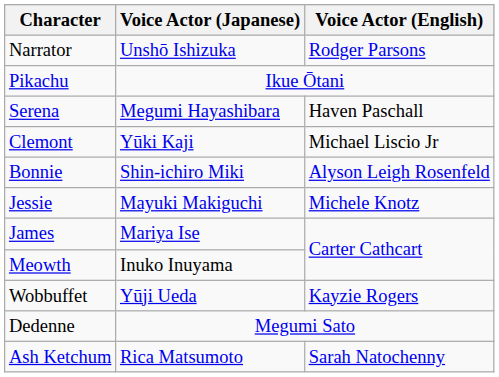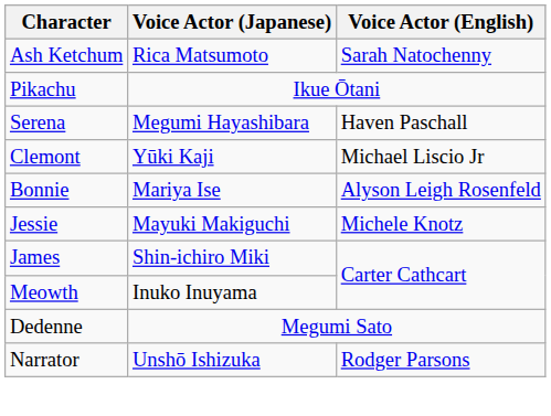 <table class="wikitable" style="margin:0; font-size:95%;">
 <tr style="background:#ccc; text-align:center;">
 <th>Character</th>
 <th>Voice Actor (Japanese)</th>
 <th>Voice Actor (English)</th>
 </tr>
 <tr>
-<td>Narrator</td>
-<td><a href='#'>Unshō Ishizuka</a></td>
-<td><a href='#'>Rodger Parsons</a></td>
+<td><a href='#'>Ash Ketchum</a></td>
+<td><a href='#'>Rica Matsumoto</a></td>
+<td><a href='#'>Sarah Natochenny</a></td>
 </tr>
 <tr>
 <td><a href='#'>Pikachu</a></td>
 <td colspan="2" style="text-align:center;"><a href='#'>Ikue Ōtani</a></td>
 </tr>
 <tr>
 <td><a href='#'>Serena</a></td>
 <td><a href='#'>Megumi Hayashibara</a></td>
 <td>Haven Paschall</td>
 </tr>
 <tr>
 <td><a href='#'>Clemont</a></td>
 <td><a href='#'>Yūki Kaji</a></td>
 <td>Michael Liscio Jr</td>
 </tr>
 <tr>
 <td><a href='#'>Bonnie</a></td>
-<td><a href='#'>Shin-ichiro Miki</a></td>
+<td><a href='#'>Mariya Ise</a></td>
 <td><a href='#'>Alyson Leigh Rosenfeld</a></td>
 </tr>
 <tr>
 <td><a href='#'>Jessie</a></td>
 <td><a href='#'>Mayuki Makiguchi</a></td>
 <td><a href='#'>Michele Knotz</a></td>
 </tr>
 <tr>
 <td><a href='#'>James</a></td>
-<td><a href='#'>Mariya Ise</a></td>
+<td><a href='#'>Shin-ichiro Miki</a></td>
 <td rowspan=2><a href='#'>Carter Cathcart</a></td>
 </tr>
 <tr>
 <td><a href='#'>Meowth</a></td>
 <td>Inuko Inuyama</td>
 </tr>
 <tr>
-<td>Wobbuffet</td>
-<td><a href='#'>Yūji Ueda</a></td>
-<td><a href='#'>Kayzie Rogers</a></td>
-</tr>
-<tr>
 <td>Dedenne</td>
 <td colspan="2" style="text-align:center;"><a href='#'>Megumi Sato</a></td>
 </tr>
 <tr>
-<td><a href='#'>Ash Ketchum</a></td>
-<td><a href='#'>Rica Matsumoto</a></td>
-<td><a href='#'>Sarah Natochenny</a></td>
+<td>Narrator</td>
+<td><a href='#'>Unshō Ishizuka</a></td>
+<td><a href='#'>Rodger Parsons</a></td>
 </tr>
 </table>
